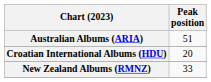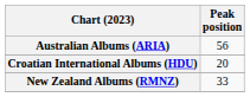 <table class="wikitable sortable plainrowheaders" style="text-align:center;">
 <tr>
 <th scope="col">Chart (2023)</th>
 <th scope="col">Peak<br>position</th>
 </tr>
 <tr>
 <th scope="row">Australian Albums (<a href='#'>ARIA</a>)</th>
-<td>51</td>
+<td>56</td>
 </tr>
 <tr>
 </tr>
 <tr>
 </tr>
 <tr>
 </tr>
 <tr>
 <th scope="row">Croatian International Albums (<a href='#'>HDU</a>)</th>
 <td>20</td>
 </tr>
 <tr>
 </tr>
 <tr>
 </tr>
 <tr>
 </tr>
 <tr>
 <th scope="row">New Zealand Albums (<a href='#'>RMNZ</a>)</th>
 <td>33</td>
 </tr>
 <tr>
 </tr>
 <tr>
 </tr>
 <tr>
 </tr>
 <tr>
 </tr>
 <tr>
 </tr>
 <tr>
 </tr>
 <tr>
 </tr>
 </table>
